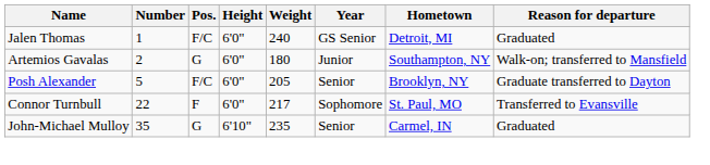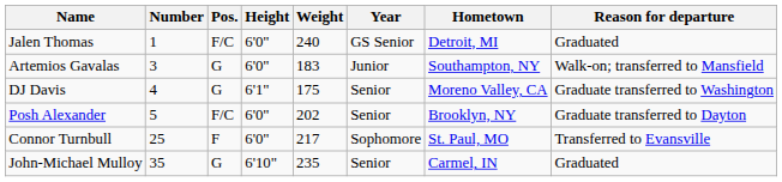 <table class="wikitable sortable" border="1">
 <tr>
 <th>Name</th>
 <th>Number</th>
 <th>Pos.</th>
 <th>Height</th>
 <th>Weight</th>
 <th>Year</th>
 <th>Hometown</th>
 <th class="unsortable">Reason for departure</th>
 </tr>
 <tr>
 <td>Jalen Thomas</td>
 <td>1</td>
 <td>F/C</td>
 <td>6'0"</td>
 <td>240</td>
 <td>GS Senior</td>
 <td><a href='#'>Detroit, MI</a></td>
 <td>Graduated</td>
 </tr>
 <tr>
 <td>Artemios Gavalas</td>
-<td>2</td>
+<td>3</td>
 <td>G</td>
 <td>6'0"</td>
-<td>180</td>
+<td>183</td>
 <td> Junior</td>
 <td><a href='#'>Southampton, NY</a></td>
 <td>Walk-on; transferred to <a href='#'>Mansfield</a></td>
+</tr>
+<tr>
+<td>DJ Davis</td>
+<td>4</td>
+<td>G</td>
+<td>6'1"</td>
+<td>175</td>
+<td>Senior</td>
+<td><a href='#'>Moreno Valley, CA</a></td>
+<td>Graduate transferred to <a href='#'>Washington</a></td>
 </tr>
 <tr>
 <td><a href='#'>Posh Alexander</a></td>
 <td>5</td>
 <td>F/C</td>
 <td>6'0"</td>
-<td>205</td>
+<td>202</td>
 <td>Senior</td>
 <td><a href='#'>Brooklyn, NY</a></td>
 <td>Graduate transferred to <a href='#'>Dayton</a></td>
 </tr>
 <tr>
 <td>Connor Turnbull</td>
-<td>22</td>
+<td>25</td>
 <td>F</td>
 <td>6'0"</td>
 <td>217</td>
 <td>Sophomore</td>
 <td><a href='#'>St. Paul, MO</a></td>
 <td>Transferred to <a href='#'>Evansville</a></td>
 </tr>
 <tr>
 <td>John-Michael Mulloy</td>
 <td>35</td>
 <td>G</td>
 <td>6'10"</td>
 <td>235</td>
 <td> Senior</td>
 <td><a href='#'>Carmel, IN</a></td>
 <td>Graduated</td>
 </tr>
 </table>
